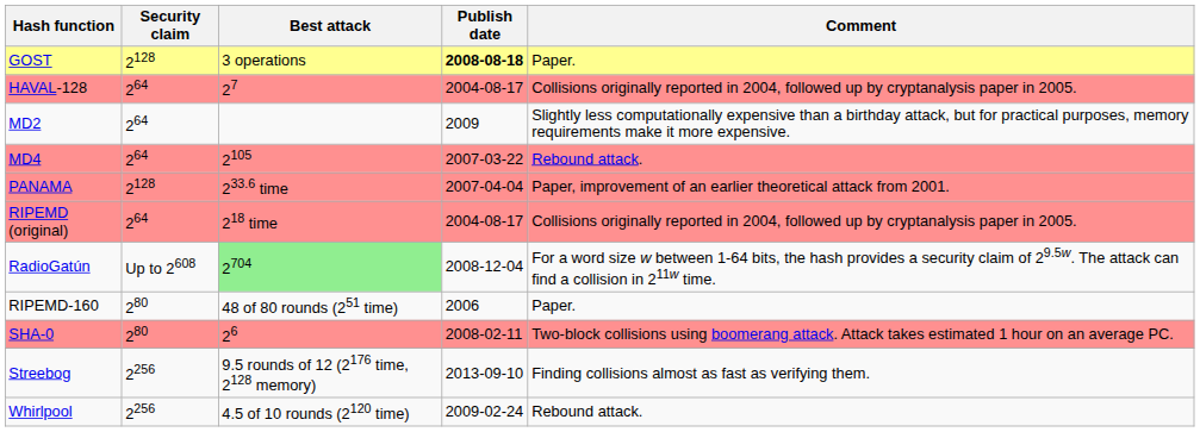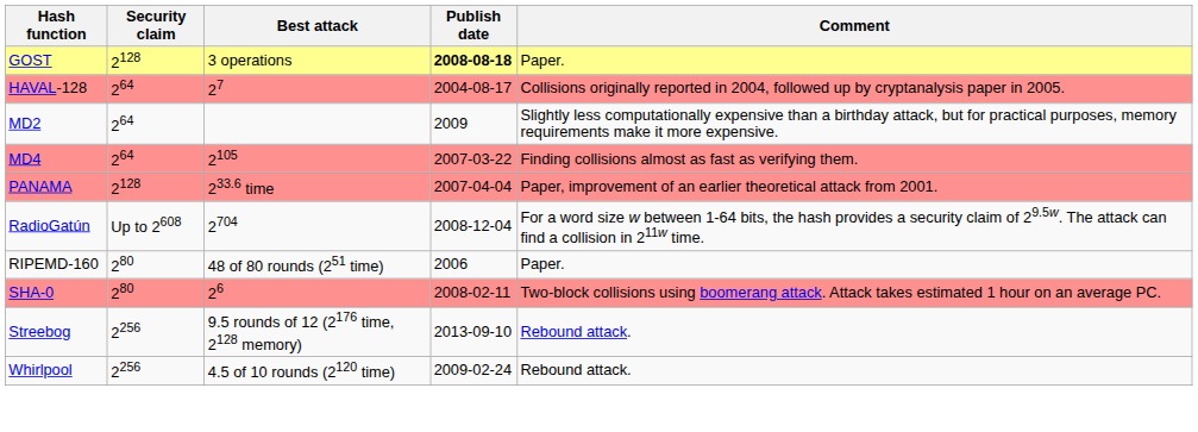 <table class="wikitable" border="1">
 <tr>
 <th>Hash function</th>
 <th>Security claim</th>
 <th>Best attack</th>
 <th>Publish date</th>
 <th>Comment</th>
 </tr>
 <tr style="background: #ffff90; color: black">
 <td><a href='#'>GOST</a></td>
 <td>2<sup>128</sup></td>
 <td>3 operations</td>
 <td><strong>2008-08-18</strong></td>
 <td>Paper.</td>
 </tr>
 <tr style="background: #ff9090; color: black">
 <td><a href='#'>HAVAL</a>-128</td>
 <td>2<sup>64</sup></td>
 <td>2<sup>7</sup></td>
 <td>2004-08-17</td>
 <td>Collisions originally reported in 2004, followed up by cryptanalysis paper in 2005.</td>
 </tr>
 <tr>
 <td><a href='#'>MD2</a></td>
 <td>2<sup>64</sup></td>
 <td></td>
 <td>2009</td>
 <td>Slightly less computationally expensive than a birthday attack, but for practical purposes, memory requirements make it more expensive.</td>
 </tr>
 <tr style="background: #ff9090; color: black">
 <td><a href='#'>MD4</a></td>
 <td>2<sup>64</sup></td>
 <td>2<sup>105</sup></td>
 <td>2007-03-22</td>
-<td><a href='#'>Rebound attack</a>.</td>
+<td>Finding collisions almost as fast as verifying them.</td>
 </tr>
 <tr style="background: #ff9090; color: black">
 <td><a href='#'>PANAMA</a></td>
 <td>2<sup>128</sup></td>
 <td>2<sup>33.6</sup> time</td>
 <td>2007-04-04</td>
 <td>Paper, improvement of an earlier theoretical attack from 2001.</td>
 </tr>
-<tr style="background: #ff9090; color: black">
-<td><a href='#'>RIPEMD</a> (original)</td>
-<td>2<sup>64</sup></td>
-<td>2<sup>18</sup> time</td>
-<td>2004-08-17</td>
-<td>Collisions originally reported in 2004, followed up by cryptanalysis paper in 2005.</td>
-</tr>
 <tr>
 <td><a href='#'>RadioGatún</a></td>
 <td>Up to 2<sup>608</sup></td>
-<td style="background: lightgreen;">2<sup>704</sup></td>
+<td>2<sup>704</sup></td>
 <td>2008-12-04</td>
 <td>For a word size <em>w</em> between 1-64 bits, the hash provides a security claim of 2<sup>9.5<em>w</em></sup>. The attack can find a collision in 2<sup>11<em>w</em></sup> time.</td>
 </tr>
 <tr>
 <td>RIPEMD-160</td>
 <td>2<sup>80</sup></td>
 <td>48 of 80 rounds (2<sup>51</sup> time)</td>
 <td>2006</td>
 <td>Paper.</td>
 </tr>
 <tr style="background: #ff9090; color: black">
 <td><a href='#'>SHA-0</a></td>
 <td>2<sup>80</sup></td>
 <td>2<sup>6</sup></td>
 <td>2008-02-11</td>
 <td>Two-block collisions using <a href='#'>boomerang attack</a>. Attack takes estimated 1 hour on an average PC.</td>
 </tr>
 <tr>
 <td><a href='#'>Streebog</a></td>
 <td>2<sup>256</sup></td>
 <td>9.5 rounds of 12 (2<sup>176</sup> time, 2<sup>128</sup> memory)</td>
 <td>2013-09-10</td>
-<td>Finding collisions almost as fast as verifying them.</td>
+<td><a href='#'>Rebound attack</a>.</td>
 </tr>
 <tr>
 <td><a href='#'>Whirlpool</a></td>
 <td>2<sup>256</sup></td>
 <td>4.5 of 10 rounds (2<sup>120</sup> time)</td>
 <td>2009-02-24</td>
 <td>Rebound attack.</td>
 </tr>
 </table>
